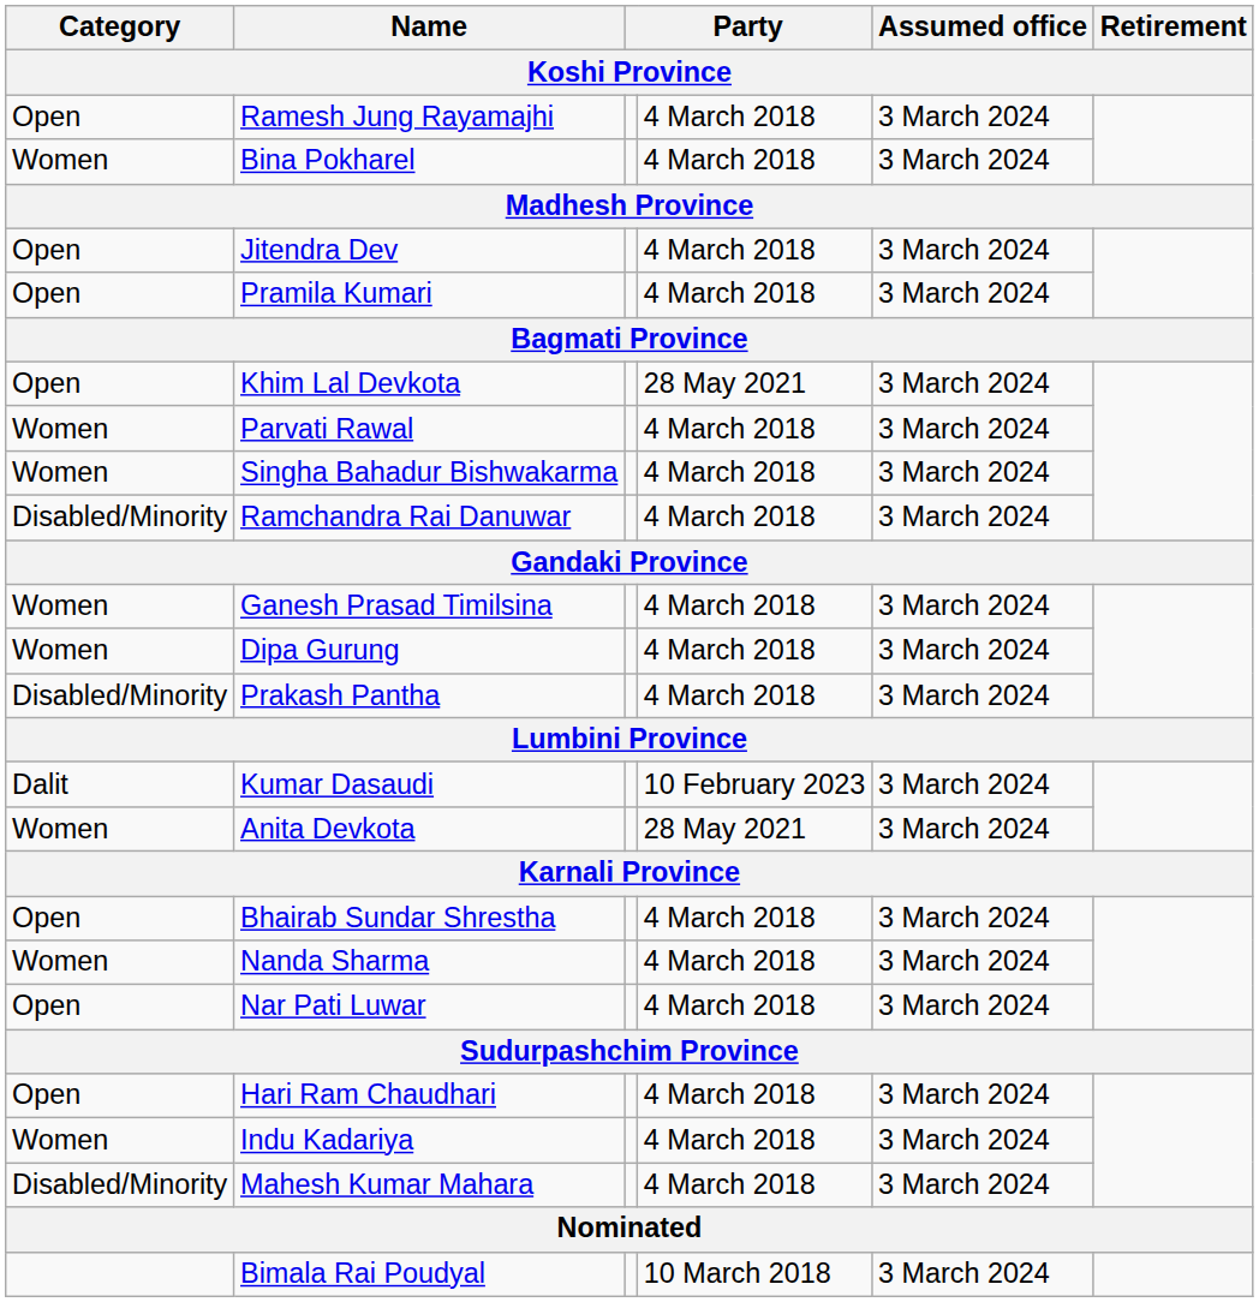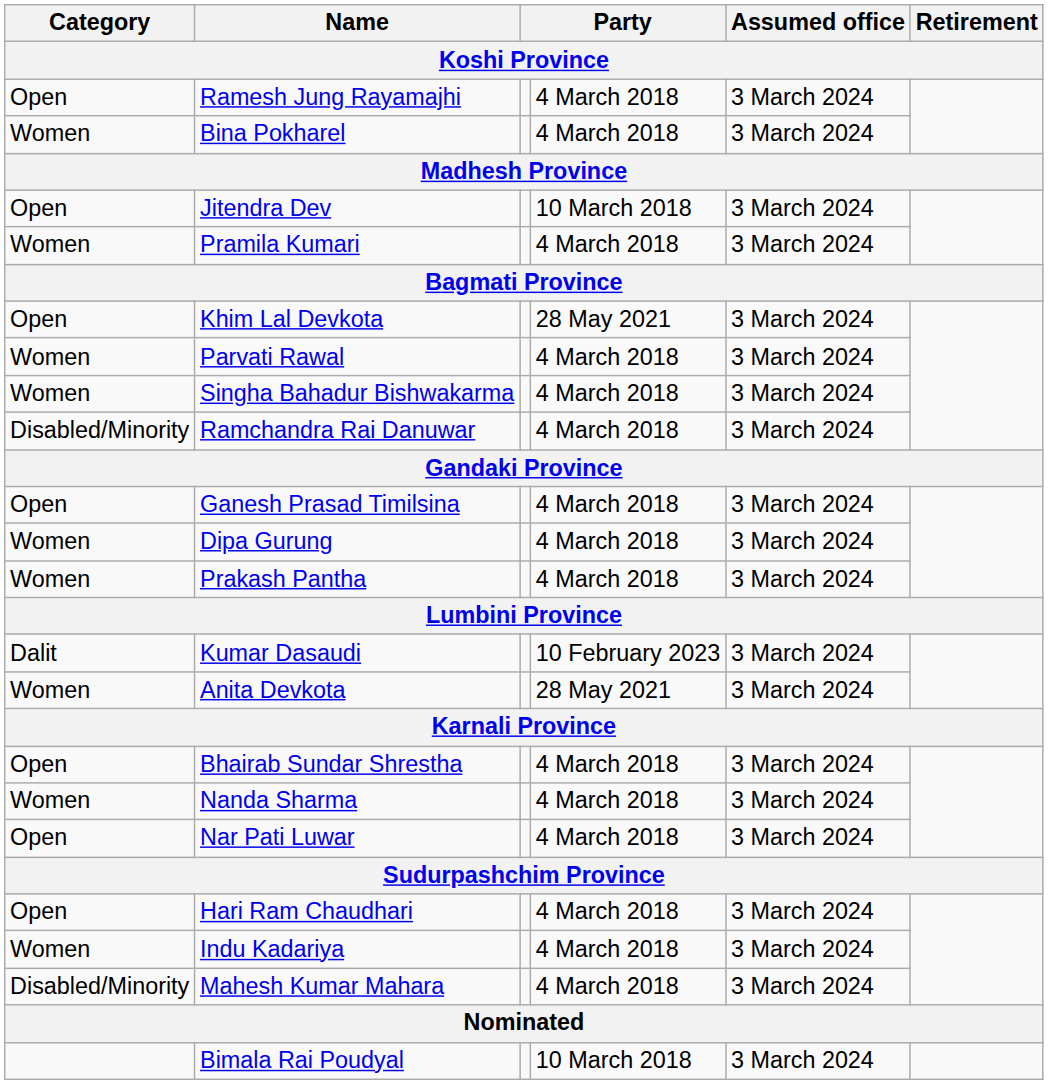 <table class="wikitable sortable">
 <tr>
 <th>Category</th>
 <th>Name</th>
 <th colspan="2">Party</th>
 <th>Assumed office</th>
 <th>Retirement</th>
 </tr>
 <tr>
 <th colspan="6"><a href='#'>Koshi Province</a></th>
 </tr>
 <tr>
 <td>Open</td>
 <td><a href='#'>Ramesh Jung Rayamajhi</a></td>
 <td></td>
 <td>4 March 2018</td>
 <td>3 March 2024</td>
 </tr>
 <tr>
 <td>Women</td>
 <td><a href='#'>Bina Pokharel</a></td>
 <td></td>
 <td>4 March 2018</td>
 <td>3 March 2024</td>
 </tr>
 <tr>
 <th colspan="6"><a href='#'>Madhesh Province</a></th>
 </tr>
 <tr>
 <td>Open</td>
 <td><a href='#'>Jitendra Dev</a></td>
 <td></td>
-<td>4 March 2018</td>
+<td>10 March 2018</td>
 <td>3 March 2024</td>
 </tr>
 <tr>
-<td>Open</td>
+<td>Women</td>
 <td><a href='#'>Pramila Kumari</a></td>
 <td></td>
 <td>4 March 2018</td>
 <td>3 March 2024</td>
 </tr>
 <tr>
 <th colspan="6"><a href='#'>Bagmati Province</a></th>
 </tr>
 <tr>
 <td>Open</td>
 <td><a href='#'>Khim Lal Devkota</a></td>
 <td></td>
 <td>28 May 2021</td>
 <td>3 March 2024</td>
 </tr>
 <tr>
 <td>Women</td>
 <td><a href='#'>Parvati Rawal</a></td>
 <td></td>
 <td>4 March 2018</td>
 <td>3 March 2024</td>
 </tr>
 <tr>
 <td>Women</td>
 <td><a href='#'>Singha Bahadur Bishwakarma</a></td>
 <td></td>
 <td>4 March 2018</td>
 <td>3 March 2024</td>
 </tr>
 <tr>
 <td>Disabled/Minority</td>
 <td><a href='#'>Ramchandra Rai Danuwar</a></td>
 <td></td>
 <td>4 March 2018</td>
 <td>3 March 2024</td>
 </tr>
 <tr>
 <th colspan="6"><a href='#'>Gandaki Province</a></th>
 </tr>
 <tr>
-<td>Women</td>
+<td>Open</td>
 <td><a href='#'>Ganesh Prasad Timilsina</a></td>
 <td></td>
 <td>4 March 2018</td>
 <td>3 March 2024</td>
 </tr>
 <tr>
 <td>Women</td>
 <td><a href='#'>Dipa Gurung</a></td>
 <td></td>
 <td>4 March 2018</td>
 <td>3 March 2024</td>
 </tr>
 <tr>
-<td>Disabled/Minority</td>
+<td>Women</td>
 <td><a href='#'>Prakash Pantha</a></td>
 <td></td>
 <td>4 March 2018</td>
 <td>3 March 2024</td>
 </tr>
 <tr>
 <th colspan="6"><a href='#'>Lumbini Province</a></th>
 </tr>
 <tr>
 <td>Dalit</td>
 <td><a href='#'>Kumar Dasaudi</a></td>
 <td></td>
 <td>10 February 2023</td>
 <td>3 March 2024</td>
 </tr>
 <tr>
 <td>Women</td>
 <td><a href='#'>Anita Devkota</a></td>
 <td></td>
 <td>28 May 2021</td>
 <td>3 March 2024</td>
 </tr>
 <tr>
 <th colspan="6"><a href='#'>Karnali Province</a></th>
 </tr>
 <tr>
 <td>Open</td>
 <td><a href='#'>Bhairab Sundar Shrestha</a></td>
 <td></td>
 <td>4 March 2018</td>
 <td>3 March 2024</td>
 </tr>
 <tr>
 <td>Women</td>
 <td><a href='#'>Nanda Sharma</a></td>
 <td></td>
 <td>4 March 2018</td>
 <td>3 March 2024</td>
 </tr>
 <tr>
 <td>Open</td>
 <td><a href='#'>Nar Pati Luwar</a></td>
 <td></td>
 <td>4 March 2018</td>
 <td>3 March 2024</td>
 </tr>
 <tr>
 <th colspan="6"><a href='#'>Sudurpashchim Province</a></th>
 </tr>
 <tr>
 <td>Open</td>
 <td><a href='#'>Hari Ram Chaudhari</a></td>
 <td></td>
 <td>4 March 2018</td>
 <td>3 March 2024</td>
 </tr>
 <tr>
 <td>Women</td>
 <td><a href='#'>Indu Kadariya</a></td>
 <td></td>
 <td>4 March 2018</td>
 <td>3 March 2024</td>
 </tr>
 <tr>
 <td>Disabled/Minority</td>
 <td><a href='#'>Mahesh Kumar Mahara</a></td>
 <td></td>
 <td>4 March 2018</td>
 <td>3 March 2024</td>
 </tr>
 <tr>
 <th colspan="6">Nominated</th>
 </tr>
 <tr>
 <td></td>
 <td><a href='#'>Bimala Rai Poudyal</a></td>
 <td></td>
 <td>10 March 2018</td>
 <td>3 March 2024</td>
 </tr>
 </table>
